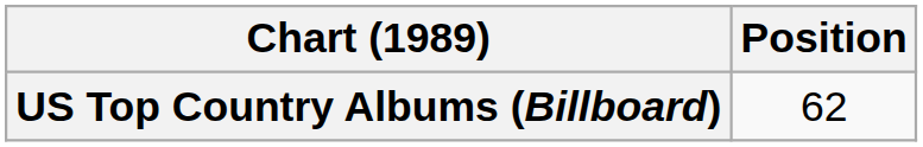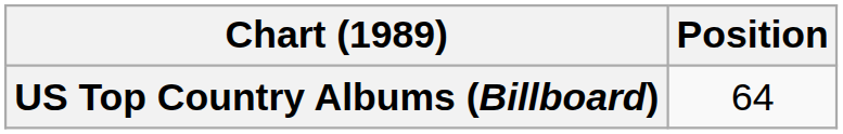 <table class="wikitable plainrowheaders" style="text-align:center">
 <tr>
 <th scope="col">Chart (1989)</th>
 <th scope="col">Position</th>
 </tr>
 <tr>
 <th scope="row">US Top Country Albums (<em>Billboard</em>)</th>
-<td>62</td>
+<td>64</td>
 </tr>
 </table>
